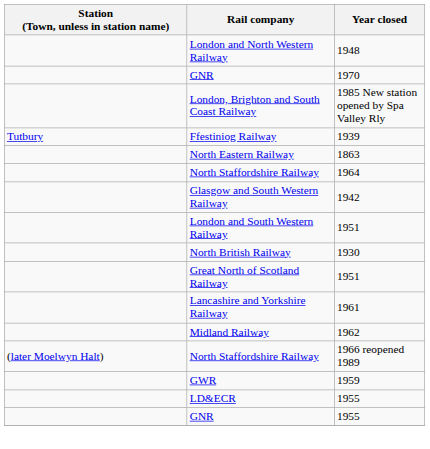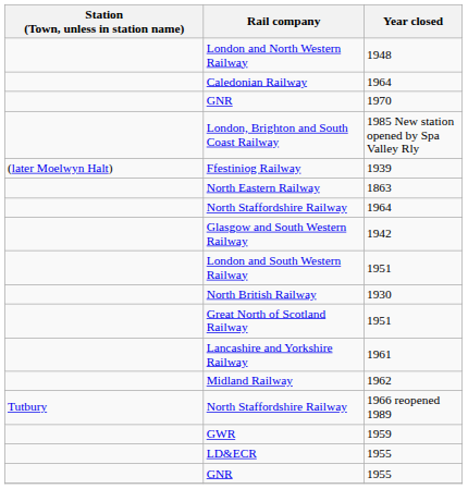 <table class="wikitable sortable">
 <tr>
 <th style="width:250px">Station<br>(Town, unless in station name)</th>
 <th style="width:200px">Rail company</th>
 <th style="width:120px">Year closed</th>
 </tr>
 <tr>
 <td></td>
 <td><a href='#'>London and North Western Railway</a></td>
 <td>1948</td>
 </tr>
 <tr>
 <td></td>
+<td><a href='#'>Caledonian Railway</a></td>
+<td>1964</td>
+</tr>
+<tr>
+<td></td>
 <td><a href='#'>GNR</a></td>
 <td>1970</td>
 </tr>
 <tr>
 <td></td>
 <td><a href='#'>London, Brighton and South Coast Railway</a></td>
 <td>1985 New station opened by Spa Valley Rly</td>
 </tr>
 <tr>
-<td><a href='#'>Tutbury</a></td>
+<td> (<a href='#'>later Moelwyn Halt</a>)</td>
 <td><a href='#'>Ffestiniog Railway</a></td>
 <td>1939</td>
 </tr>
 <tr>
 <td></td>
 <td><a href='#'>North Eastern Railway</a></td>
 <td>1863</td>
 </tr>
 <tr>
 <td></td>
 <td><a href='#'>North Staffordshire Railway</a></td>
 <td>1964</td>
 </tr>
 <tr>
 <td></td>
 <td><a href='#'>Glasgow and South Western Railway</a></td>
 <td>1942</td>
 </tr>
 <tr>
 <td></td>
 <td><a href='#'>London and South Western Railway</a></td>
 <td>1951</td>
 </tr>
 <tr>
 <td></td>
 <td><a href='#'>North British Railway</a></td>
 <td>1930</td>
 </tr>
 <tr>
 <td></td>
 <td><a href='#'>Great North of Scotland Railway</a></td>
 <td>1951</td>
 </tr>
 <tr>
 <td></td>
 <td><a href='#'>Lancashire and Yorkshire Railway</a></td>
 <td>1961</td>
 </tr>
 <tr>
 <td></td>
 <td><a href='#'>Midland Railway</a></td>
 <td>1962</td>
 </tr>
 <tr>
-<td> (<a href='#'>later Moelwyn Halt</a>)</td>
+<td><a href='#'>Tutbury</a></td>
 <td><a href='#'>North Staffordshire Railway</a></td>
 <td>1966 reopened 1989</td>
 </tr>
 <tr>
 <td></td>
 <td><a href='#'>GWR</a></td>
 <td>1959</td>
 </tr>
 <tr>
 <td></td>
 <td><a href='#'>LD&ECR</a></td>
 <td>1955</td>
 </tr>
 <tr>
 <td></td>
 <td><a href='#'>GNR</a></td>
 <td>1955</td>
 </tr>
 <tr>
 </tr>
 </table>
